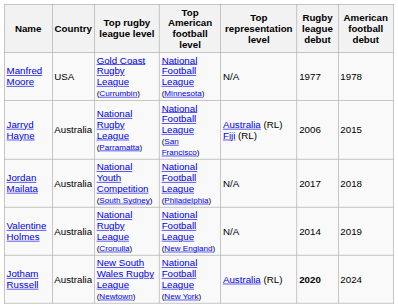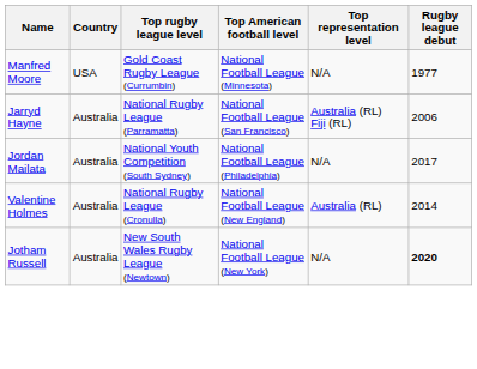 <table class="wikitable sortable" style="font-size:95%;">
 <tr>
 <th>Name</th>
 <th>Country</th>
 <th>Top rugby league level</th>
 <th>Top American football level</th>
 <th>Top representation level</th>
 <th>Rugby league debut</th>
-<th>American football debut</th>
 </tr>
 <tr>
 <td><a href='#'>Manfred Moore</a></td>
 <td>USA</td>
 <td><a href='#'>Gold Coast Rugby League</a><br><small>(<a href='#'>Currumbin</a>)</small></td>
 <td><a href='#'>National Football League</a><br><small>(<a href='#'>Minnesota</a>)</small></td>
 <td>N/A</td>
 <td>1977</td>
-<td>1978</td>
 </tr>
 <tr>
 <td><a href='#'>Jarryd Hayne</a></td>
 <td>Australia</td>
 <td><a href='#'>National Rugby League</a> <br><small>(<a href='#'>Parramatta</a>)</small></td>
 <td><a href='#'>National Football League</a> <br><small>(<a href='#'>San Francisco</a>)</small></td>
 <td><a href='#'>Australia</a> (RL)<br><a href='#'>Fiji</a> (RL)</td>
 <td>2006</td>
-<td>2015</td>
 </tr>
 <tr>
 <td><a href='#'>Jordan Mailata</a></td>
 <td>Australia</td>
 <td><a href='#'>National Youth Competition</a> <br><small>(<a href='#'>South Sydney</a>)</small></td>
 <td><a href='#'>National Football League</a> <br><small>(<a href='#'>Philadelphia</a>)</small></td>
 <td>N/A</td>
 <td>2017</td>
-<td>2018</td>
 </tr>
 <tr>
 <td><a href='#'>Valentine Holmes</a></td>
 <td>Australia</td>
 <td><a href='#'>National Rugby League</a> <br><small>(<a href='#'>Cronulla</a>)</small></td>
 <td><a href='#'>National Football League</a><br><small>(<a href='#'>New England</a>)</small></td>
-<td>N/A</td>
+<td><a href='#'>Australia</a> (RL)</td>
 <td>2014</td>
-<td>2019</td>
 </tr>
 <tr>
 <td><a href='#'>Jotham Russell</a></td>
 <td>Australia</td>
 <td><a href='#'>New South Wales Rugby League</a><br><small>(<a href='#'>Newtown</a>)</small></td>
 <td><a href='#'>National Football League</a> <br><small>(<a href='#'>New York</a>)</small></td>
-<td><a href='#'>Australia</a> (RL)</td>
+<td>N/A</td>
 <td><strong>2020</strong></td>
-<td>2024</td>
 </tr>
 </table>
